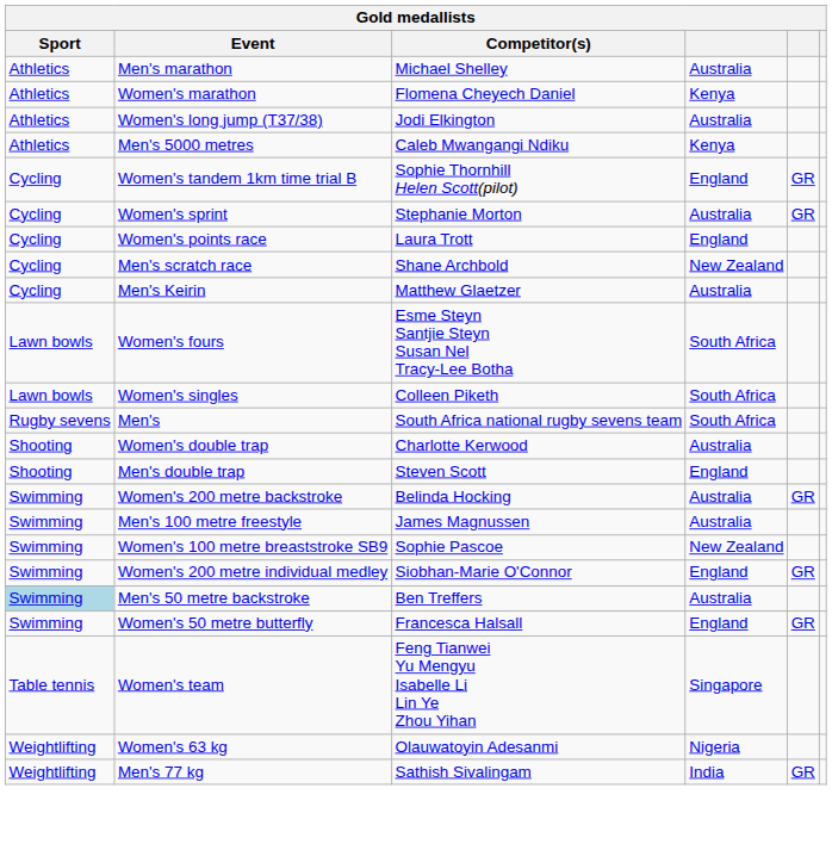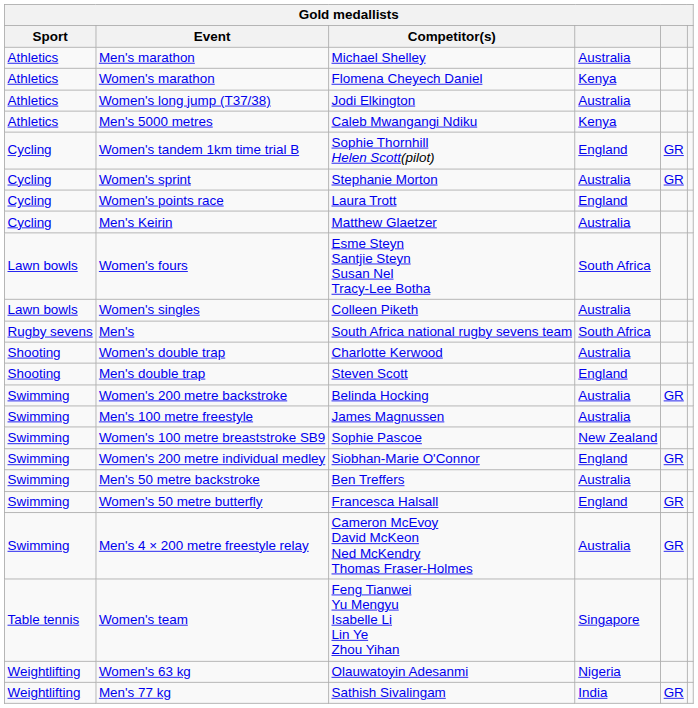 <table class="wikitable">
 <tr>
 <th colspan="6">Gold medallists</th>
 </tr>
 <tr>
 <th>Sport</th>
 <th>Event</th>
 <th>Competitor(s)</th>
 <th></th>
 <th></th>
 <th></th>
 </tr>
 <tr>
 <td><a href='#'>Athletics</a></td>
 <td><a href='#'>Men's marathon</a></td>
 <td><a href='#'>Michael Shelley</a></td>
 <td> <a href='#'>Australia</a></td>
 <td></td>
 <td></td>
 </tr>
 <tr>
 <td><a href='#'>Athletics</a></td>
 <td><a href='#'>Women's marathon</a></td>
 <td><a href='#'>Flomena Cheyech Daniel</a></td>
 <td> <a href='#'>Kenya</a></td>
 <td></td>
 <td></td>
 </tr>
 <tr>
 <td><a href='#'>Athletics</a></td>
 <td><a href='#'>Women's long jump (T37/38)</a></td>
 <td><a href='#'>Jodi Elkington</a></td>
 <td> <a href='#'>Australia</a></td>
 <td></td>
 <td></td>
 </tr>
 <tr>
 <td><a href='#'>Athletics</a></td>
 <td><a href='#'>Men's 5000 metres</a></td>
 <td><a href='#'>Caleb Mwangangi Ndiku</a></td>
 <td> <a href='#'>Kenya</a></td>
 <td></td>
 <td></td>
 </tr>
 <tr>
 <td><a href='#'>Cycling</a></td>
 <td><a href='#'>Women's tandem 1km time trial B</a></td>
 <td><a href='#'>Sophie Thornhill</a><br><em><a href='#'>Helen Scott</a>(pilot)</em></td>
 <td> <a href='#'>England</a></td>
 <td><a href='#'>GR</a></td>
 <td></td>
 </tr>
 <tr>
 <td><a href='#'>Cycling</a></td>
 <td><a href='#'>Women's sprint</a></td>
 <td><a href='#'>Stephanie Morton</a></td>
 <td> <a href='#'>Australia</a></td>
 <td><a href='#'>GR</a></td>
 <td></td>
 </tr>
 <tr>
 <td><a href='#'>Cycling</a></td>
 <td><a href='#'>Women's points race</a></td>
 <td><a href='#'>Laura Trott</a></td>
 <td> <a href='#'>England</a></td>
 <td></td>
 <td></td>
 </tr>
 <tr>
 <td><a href='#'>Cycling</a></td>
-<td><a href='#'>Men's scratch race</a></td>
-<td><a href='#'>Shane Archbold</a></td>
-<td> <a href='#'>New Zealand</a></td>
-<td></td>
-<td></td>
-</tr>
-<tr>
-<td><a href='#'>Cycling</a></td>
 <td><a href='#'>Men's Keirin</a></td>
 <td><a href='#'>Matthew Glaetzer</a></td>
 <td> <a href='#'>Australia</a></td>
 <td></td>
 <td></td>
 </tr>
 <tr>
 <td><a href='#'>Lawn bowls</a></td>
 <td><a href='#'>Women's fours</a></td>
 <td><a href='#'>Esme Steyn</a><br><a href='#'>Santjie Steyn</a><br><a href='#'>Susan Nel</a><br><a href='#'>Tracy-Lee Botha</a></td>
 <td> <a href='#'>South Africa</a></td>
 <td></td>
 <td></td>
 </tr>
 <tr>
 <td><a href='#'>Lawn bowls</a></td>
 <td><a href='#'>Women's singles</a></td>
 <td><a href='#'>Colleen Piketh</a></td>
-<td> <a href='#'>South Africa</a></td>
+<td> <a href='#'>Australia</a></td>
 <td></td>
 <td></td>
 </tr>
 <tr>
 <td><a href='#'>Rugby sevens</a></td>
 <td><a href='#'>Men's</a></td>
 <td><a href='#'>South Africa national rugby sevens team</a></td>
 <td> <a href='#'>South Africa</a></td>
 <td></td>
 <td></td>
 </tr>
 <tr>
 <td><a href='#'>Shooting</a></td>
 <td><a href='#'>Women's double trap</a></td>
 <td><a href='#'>Charlotte Kerwood</a></td>
 <td> <a href='#'>Australia</a></td>
 <td></td>
 <td></td>
 </tr>
 <tr>
 <td><a href='#'>Shooting</a></td>
 <td><a href='#'>Men's double trap</a></td>
 <td><a href='#'>Steven Scott</a></td>
 <td> <a href='#'>England</a></td>
 <td></td>
 <td></td>
 </tr>
 <tr>
 <td><a href='#'>Swimming</a></td>
 <td><a href='#'>Women's 200 metre backstroke</a></td>
 <td><a href='#'>Belinda Hocking</a></td>
 <td> <a href='#'>Australia</a></td>
 <td><a href='#'>GR</a></td>
 <td></td>
 </tr>
 <tr>
 <td><a href='#'>Swimming</a></td>
 <td><a href='#'>Men's 100 metre freestyle</a></td>
 <td><a href='#'>James Magnussen</a></td>
 <td> <a href='#'>Australia</a></td>
 <td></td>
 <td></td>
 </tr>
 <tr>
 <td><a href='#'>Swimming</a></td>
 <td><a href='#'>Women's 100 metre breaststroke SB9</a></td>
 <td><a href='#'>Sophie Pascoe</a></td>
 <td> <a href='#'>New Zealand</a></td>
 <td></td>
 <td></td>
 </tr>
 <tr>
 <td><a href='#'>Swimming</a></td>
 <td><a href='#'>Women's 200 metre individual medley</a></td>
 <td><a href='#'>Siobhan-Marie O'Connor</a></td>
 <td> <a href='#'>England</a></td>
 <td><a href='#'>GR</a></td>
 <td></td>
 </tr>
 <tr>
-<td style="background: lightblue;"><a href='#'>Swimming</a></td>
+<td><a href='#'>Swimming</a></td>
 <td><a href='#'>Men's 50 metre backstroke</a></td>
 <td><a href='#'>Ben Treffers</a></td>
 <td> <a href='#'>Australia</a></td>
 <td></td>
 <td></td>
 </tr>
 <tr>
 <td><a href='#'>Swimming</a></td>
 <td><a href='#'>Women's 50 metre butterfly</a></td>
 <td><a href='#'>Francesca Halsall</a></td>
 <td> <a href='#'>England</a></td>
+<td><a href='#'>GR</a></td>
+<td></td>
+</tr>
+<tr>
+<td><a href='#'>Swimming</a></td>
+<td><a href='#'>Men's 4 × 200 metre freestyle relay</a></td>
+<td><a href='#'>Cameron McEvoy</a><br><a href='#'>David McKeon</a><br><a href='#'>Ned McKendry</a><br><a href='#'>Thomas Fraser-Holmes</a></td>
+<td> <a href='#'>Australia</a></td>
 <td><a href='#'>GR</a></td>
 <td></td>
 </tr>
 <tr>
 <td><a href='#'>Table tennis</a></td>
 <td><a href='#'>Women's team</a></td>
 <td><a href='#'>Feng Tianwei</a><br><a href='#'>Yu Mengyu</a><br><a href='#'>Isabelle Li</a><br><a href='#'>Lin Ye</a><br><a href='#'>Zhou Yihan</a></td>
 <td> <a href='#'>Singapore</a></td>
 <td></td>
 <td></td>
 </tr>
 <tr>
 <td><a href='#'>Weightlifting</a></td>
 <td><a href='#'>Women's 63 kg</a></td>
 <td><a href='#'>Olauwatoyin Adesanmi</a></td>
 <td> <a href='#'>Nigeria</a></td>
 <td></td>
 <td></td>
 </tr>
 <tr>
 <td><a href='#'>Weightlifting</a></td>
 <td><a href='#'>Men's 77 kg</a></td>
 <td><a href='#'>Sathish Sivalingam</a></td>
 <td> <a href='#'>India</a></td>
 <td><a href='#'>GR</a></td>
 <td></td>
 </tr>
 </table>
